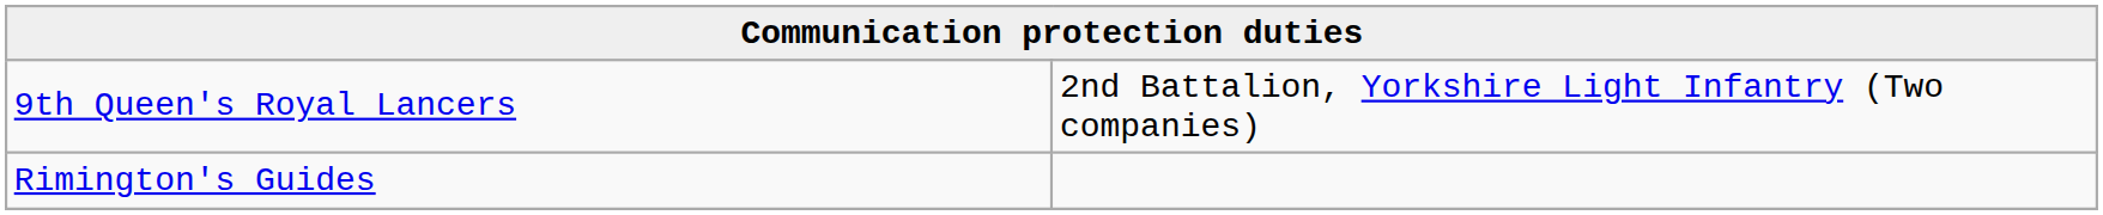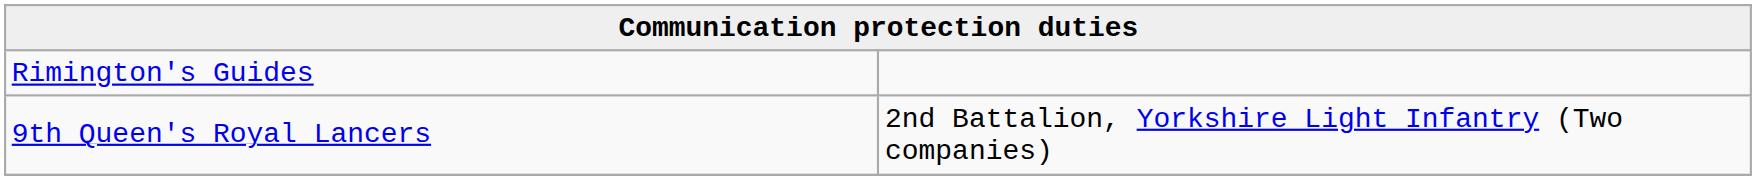 <table class="wikitable">
 <tr>
 <td style="background:#efefef;" colspan="2" align="center"><strong>Communication protection duties</strong></td>
+</tr>
+<tr>
+<td><a href='#'>Rimington's Guides</a></td>
+<td></td>
 </tr>
 <tr>
 <td width = "400pt"><a href='#'>9th Queen's Royal Lancers</a></td>
 <td width="400pt">2nd Battalion, <a href='#'>Yorkshire Light Infantry</a> (Two companies)</td>
 </tr>
 <tr>
-<td><a href='#'>Rimington's Guides</a></td>
-<td></td>
-</tr>
-<tr>
 </tr>
 </table>
